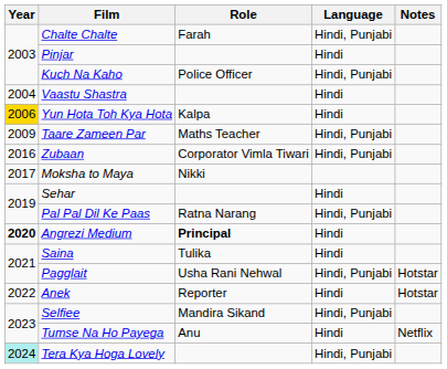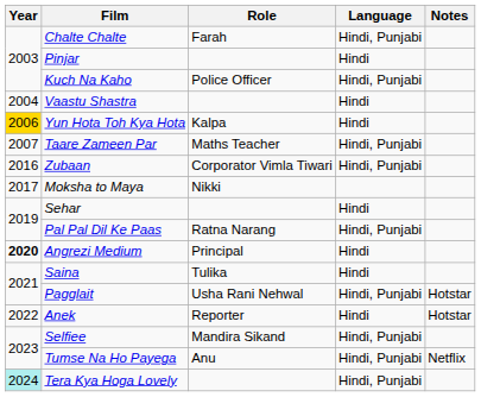 <table class="wikitable">
 <tr>
 <th>Year</th>
 <th>Film</th>
 <th>Role</th>
 <th>Language</th>
 <th>Notes</th>
 </tr>
 <tr>
 <td rowspan="3">2003</td>
 <td><em><a href='#'>Chalte Chalte</a></em></td>
 <td>Farah</td>
 <td>Hindi, Punjabi</td>
 <td></td>
 </tr>
 <tr>
 <td><em><a href='#'>Pinjar</a></em></td>
 <td></td>
 <td>Hindi</td>
 <td></td>
 </tr>
 <tr>
 <td><em><a href='#'>Kuch Na Kaho</a></em></td>
 <td>Police Officer</td>
 <td>Hindi, Punjabi</td>
 <td></td>
 </tr>
 <tr>
 <td>2004</td>
 <td><a href='#'><em>Vaastu Shastra</em></a></td>
 <td></td>
 <td>Hindi</td>
 <td></td>
 </tr>
 <tr>
 <td style="background: gold;">2006</td>
 <td [><em><a href='#'>Yun Hota Toh Kya Hota</a></em></td>
 <td>Kalpa</td>
 <td>Hindi</td>
 <td></td>
 </tr>
 <tr>
-<td>2009</td>
+<td>2007</td>
 <td><em><a href='#'>Taare Zameen Par</a></em></td>
 <td>Maths Teacher</td>
 <td>Hindi, Punjabi</td>
 <td></td>
 </tr>
 <tr>
 <td>2016</td>
 <td><em><a href='#'>Zubaan</a></em></td>
 <td>Corporator Vimla Tiwari</td>
 <td>Hindi, Punjabi</td>
 <td></td>
 </tr>
 <tr>
 <td>2017</td>
 <td><em>Moksha to Maya</em></td>
 <td>Nikki</td>
 <td></td>
 <td></td>
 </tr>
 <tr>
 <td rowspan="2">2019</td>
 <td><em>Sehar</em></td>
 <td></td>
 <td>Hindi</td>
 <td></td>
 </tr>
 <tr>
 <td><em><a href='#'>Pal Pal Dil Ke Paas</a></em></td>
 <td>Ratna Narang</td>
 <td>Hindi, Punjabi</td>
 <td></td>
 </tr>
 <tr>
 <td><strong>2020</strong></td>
 <td><em><a href='#'>Angrezi Medium</a></em></td>
-<td><strong>Principal</strong></td>
+<td>Principal</td>
 <td>Hindi</td>
 <td></td>
 </tr>
 <tr>
 <td rowspan="2">2021</td>
 <td><em><a href='#'>Saina</a></em></td>
 <td>Tulika</td>
 <td>Hindi</td>
 <td></td>
 </tr>
 <tr>
 <td><em><a href='#'>Pagglait</a></em></td>
 <td>Usha Rani Nehwal</td>
 <td>Hindi, Punjabi</td>
 <td>Hotstar</td>
 </tr>
 <tr>
 <td>2022</td>
 <td><em><a href='#'>Anek</a></em></td>
 <td>Reporter</td>
 <td>Hindi</td>
 <td>Hotstar</td>
 </tr>
 <tr>
 <td rowspan="2">2023</td>
 <td><em><a href='#'>Selfiee</a></em></td>
 <td>Mandira Sikand</td>
 <td>Hindi, Punjabi</td>
 <td></td>
 </tr>
 <tr>
 <td><em><a href='#'>Tumse Na Ho Payega</a></em></td>
 <td>Anu</td>
-<td>Hindi</td>
+<td>Hindi, Punjabi</td>
 <td>Netflix</td>
 </tr>
 <tr>
 <td style="background: paleturquoise;">2024</td>
 <td><em><a href='#'>Tera Kya Hoga Lovely</a></em></td>
 <td></td>
 <td>Hindi, Punjabi</td>
 <td></td>
 </tr>
 </table>
